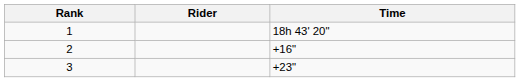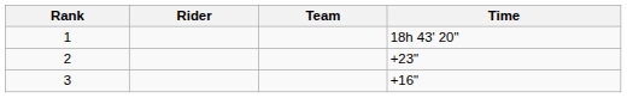 <table class="wikitable" style="width:45em;margin-bottom:0;">
 <tr>
 <th scope="col">Rank</th>
 <th scope="col">Rider</th>
+<th scope="col">Team</th>
 <th scope="col">Time</th>
 </tr>
 <tr>
 <td style="text-align:center;">1</td>
+<td></td>
 <td></td>
 <td>18h 43' 20"</td>
 </tr>
 <tr>
 <td style="text-align:center;">2</td>
 <td></td>
-<td>+16"</td>
+<td></td>
+<td>+23"</td>
 </tr>
 <tr>
 <td style="text-align:center;">3</td>
 <td></td>
-<td>+23"</td>
+<td></td>
+<td>+16"</td>
 </tr>
 </table>
